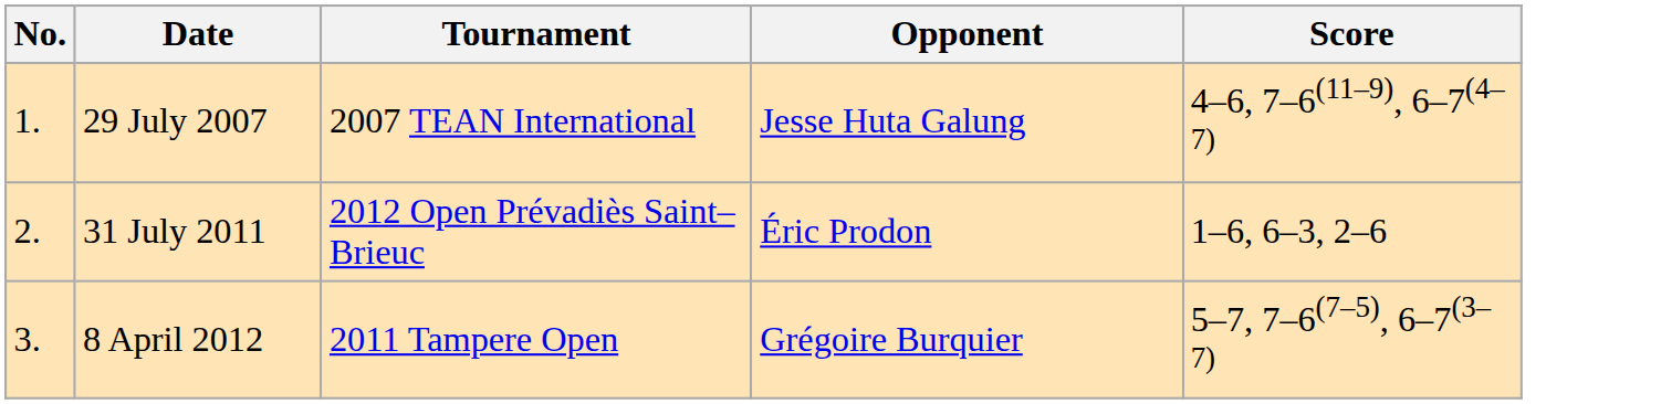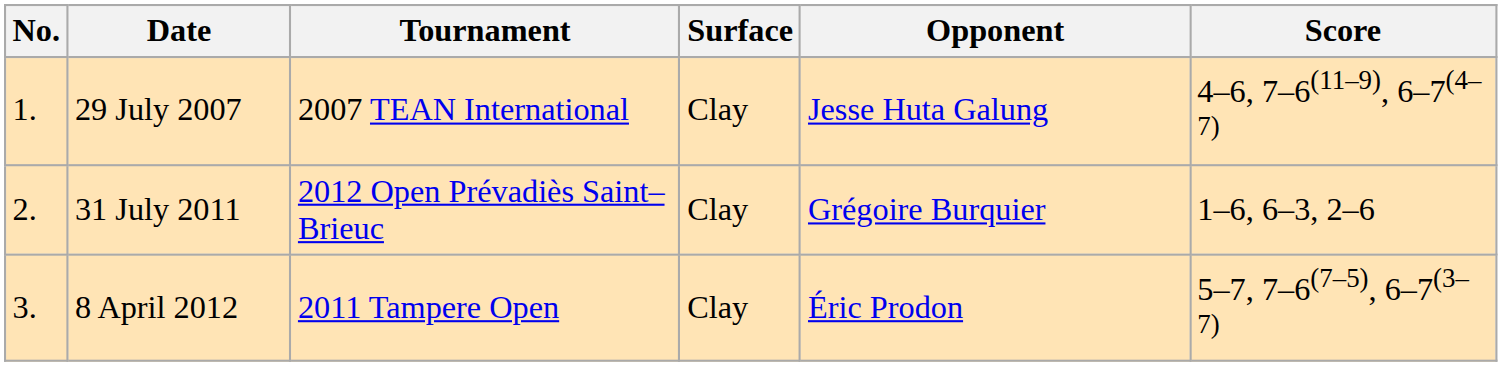 <table class="sortable wikitable" style=font-size:97%>
 <tr>
 <th>No.</th>
 <th width=100>Date</th>
 <th width=180>Tournament</th>
+<th>Surface</th>
 <th width=180>Opponent</th>
 <th width=140>Score</th>
 </tr>
 <tr bgcolor=moccasin>
 <td>1.</td>
 <td>29 July 2007</td>
 <td>2007 <a href='#'>TEAN International</a></td>
+<td>Clay</td>
 <td> <a href='#'>Jesse Huta Galung</a></td>
 <td>4–6, 7–6<sup>(11–9)</sup>, 6–7<sup>(4–7)</sup></td>
 </tr>
 <tr bgcolor=moccasin>
 <td>2.</td>
 <td>31 July 2011</td>
 <td><a href='#'>2012 Open Prévadiès Saint–Brieuc</a></td>
-<td> <a href='#'>Éric Prodon</a></td>
+<td>Clay</td>
+<td> <a href='#'>Grégoire Burquier</a></td>
 <td>1–6, 6–3, 2–6</td>
 </tr>
 <tr bgcolor=moccasin>
 <td>3.</td>
 <td>8 April 2012</td>
 <td><a href='#'>2011 Tampere Open</a></td>
-<td> <a href='#'>Grégoire Burquier</a></td>
+<td>Clay</td>
+<td> <a href='#'>Éric Prodon</a></td>
 <td>5–7, 7–6<sup>(7–5)</sup>, 6–7<sup>(3–7)</sup></td>
 </tr>
 </table>
